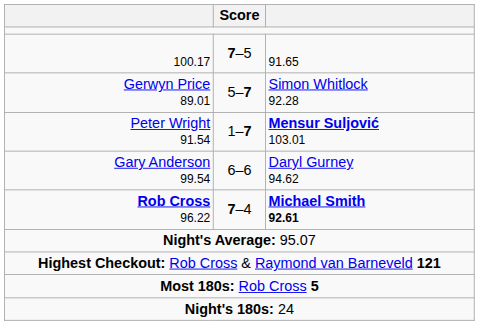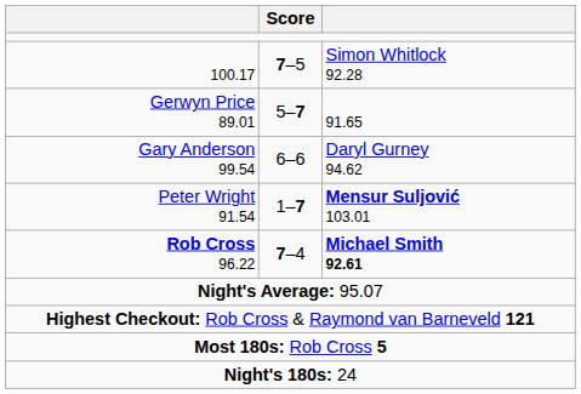 <table class=wikitable style="text-align:center">
 <tr>
 <th width=225></th>
 <th width=50>Score</th>
 <th width=225></th>
 </tr>
 <tr align=center>
 <td colspan="3"></td>
 </tr>
 <tr align=left>
 <td align=right> <br><small><span>100.17</span></small></td>
 <td align=center><strong>7</strong>–5</td>
-<td> <br><small><span>91.65</span></small></td>
+<td> <a href='#'>Simon Whitlock</a> <br><small><span>92.28</span></small></td>
 </tr>
 <tr align=left>
 <td align=right><a href='#'>Gerwyn Price</a>  <br><small><span>89.01</span></small></td>
 <td align=center>5–<strong>7</strong></td>
-<td> <a href='#'>Simon Whitlock</a> <br><small><span>92.28</span></small></td>
+<td> <br><small><span>91.65</span></small></td>
+</tr>
+<tr align=left>
+<td align=right><a href='#'>Gary Anderson</a>  <br><small><span>99.54</span></small></td>
+<td align=center>6–6</td>
+<td> <a href='#'>Daryl Gurney</a> <br><small><span>94.62</span></small></td>
 </tr>
 <tr align=left>
 <td align=right><a href='#'>Peter Wright</a>  <br><small><span>91.54</span></small></td>
 <td align=center>1–<strong>7</strong></td>
 <td> <strong><a href='#'>Mensur Suljović</a></strong> <br><small><span>103.01</span></small></td>
-</tr>
-<tr align=left>
-<td align=right><a href='#'>Gary Anderson</a>  <br><small><span>99.54</span></small></td>
-<td align=center>6–6</td>
-<td> <a href='#'>Daryl Gurney</a> <br><small><span>94.62</span></small></td>
 </tr>
 <tr align=left>
 <td align=right><strong><a href='#'>Rob Cross</a></strong>  <br><small><span>96.22</span></small></td>
 <td align=center><strong>7</strong>–4</td>
 <td><strong> <a href='#'>Michael Smith</a> <br><small><span>92.61</span></small></strong></td>
 </tr>
 <tr align=center>
 <td colspan="3"><strong>Night's Average:</strong> 95.07</td>
 </tr>
 <tr align=center>
 <td colspan="3"><strong>Highest Checkout:</strong>  <a href='#'>Rob Cross</a> &  <a href='#'>Raymond van Barneveld</a> <strong>121</strong></td>
 </tr>
 <tr align=center>
 <td colspan="3"><strong>Most 180s:</strong>  <a href='#'>Rob Cross</a> <strong>5</strong></td>
 </tr>
 <tr align=center>
 <td colspan="3"><strong>Night's 180s:</strong> 24</td>
 </tr>
 </table>
